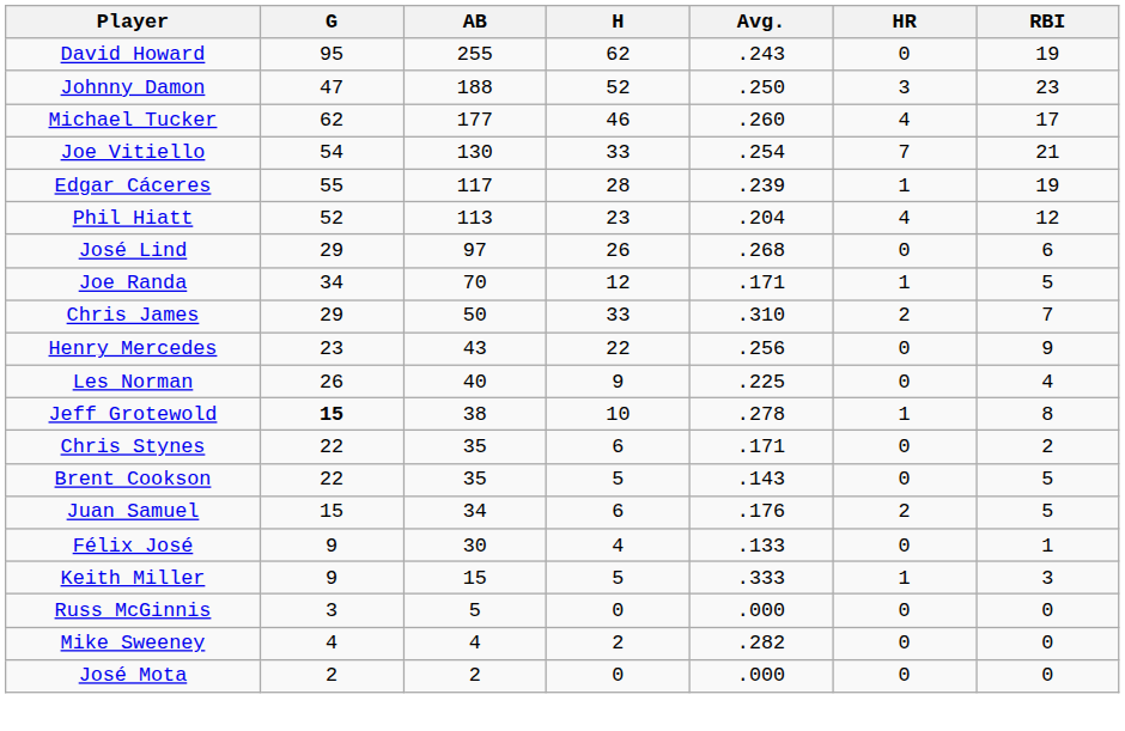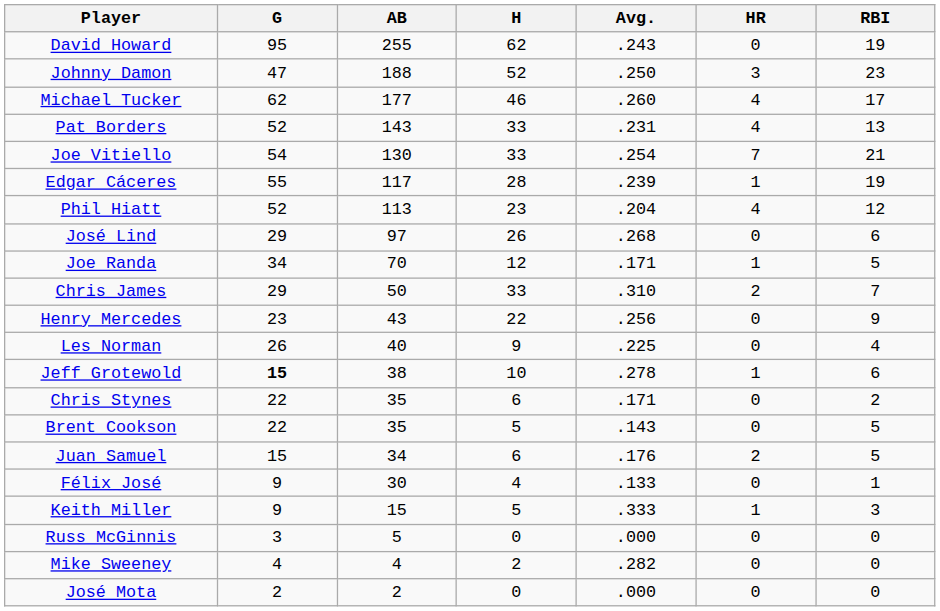 <table class="wikitable sortable">
 <tr>
 <th bgcolor="#DDDDFF" width="16%">Player</th>
 <th bgcolor="#DDDDFF" width="9%">G</th>
 <th bgcolor="#DDDDFF" width="9%">AB</th>
 <th bgcolor="#DDDDFF" width="9%">H</th>
 <th bgcolor="#DDDDFF" width="9%">Avg.</th>
 <th bgcolor="#DDDDFF" width="9%">HR</th>
 <th bgcolor="#DDDDFF" width="9%">RBI</th>
 </tr>
 <tr align="center">
 <td><a href='#'>David Howard</a></td>
 <td>95</td>
 <td>255</td>
 <td>62</td>
 <td>.243</td>
 <td>0</td>
 <td>19</td>
 </tr>
 <tr align=center>
 <td><a href='#'>Johnny Damon</a></td>
 <td>47</td>
 <td>188</td>
 <td>52</td>
 <td>.250</td>
 <td>3</td>
 <td>23</td>
 </tr>
 <tr align=center>
 <td><a href='#'>Michael Tucker</a></td>
 <td>62</td>
 <td>177</td>
 <td>46</td>
 <td>.260</td>
 <td>4</td>
 <td>17</td>
+</tr>
+<tr align=center>
+<td><a href='#'>Pat Borders</a></td>
+<td>52</td>
+<td>143</td>
+<td>33</td>
+<td>.231</td>
+<td>4</td>
+<td>13</td>
 </tr>
 <tr align=center>
 <td><a href='#'>Joe Vitiello</a></td>
 <td>54</td>
 <td>130</td>
 <td>33</td>
 <td>.254</td>
 <td>7</td>
 <td>21</td>
 </tr>
 <tr align=center>
 <td><a href='#'>Edgar Cáceres</a></td>
 <td>55</td>
 <td>117</td>
 <td>28</td>
 <td>.239</td>
 <td>1</td>
 <td>19</td>
 </tr>
 <tr align=center>
 <td><a href='#'>Phil Hiatt</a></td>
 <td>52</td>
 <td>113</td>
 <td>23</td>
 <td>.204</td>
 <td>4</td>
 <td>12</td>
 </tr>
 <tr align=center>
 <td><a href='#'>José Lind</a></td>
 <td>29</td>
 <td>97</td>
 <td>26</td>
 <td>.268</td>
 <td>0</td>
 <td>6</td>
 </tr>
 <tr align=center>
 <td><a href='#'>Joe Randa</a></td>
 <td>34</td>
 <td>70</td>
 <td>12</td>
 <td>.171</td>
 <td>1</td>
 <td>5</td>
 </tr>
 <tr align=center>
 <td><a href='#'>Chris James</a></td>
 <td>29</td>
 <td>50</td>
 <td>33</td>
 <td>.310</td>
 <td>2</td>
 <td>7</td>
 </tr>
 <tr align=center>
 <td><a href='#'>Henry Mercedes</a></td>
 <td>23</td>
 <td>43</td>
 <td>22</td>
 <td>.256</td>
 <td>0</td>
 <td>9</td>
 </tr>
 <tr align=center>
 <td><a href='#'>Les Norman</a></td>
 <td>26</td>
 <td>40</td>
 <td>9</td>
 <td>.225</td>
 <td>0</td>
 <td>4</td>
 </tr>
 <tr align=center>
 <td><a href='#'>Jeff Grotewold</a></td>
 <td><strong>15</strong></td>
 <td>38</td>
 <td>10</td>
 <td>.278</td>
 <td>1</td>
-<td>8</td>
+<td>6</td>
 </tr>
 <tr align=center>
 <td><a href='#'>Chris Stynes</a></td>
 <td>22</td>
 <td>35</td>
 <td>6</td>
 <td>.171</td>
 <td>0</td>
 <td>2</td>
 </tr>
 <tr align=center>
 <td><a href='#'>Brent Cookson</a></td>
 <td>22</td>
 <td>35</td>
 <td>5</td>
 <td>.143</td>
 <td>0</td>
 <td>5</td>
 </tr>
 <tr align=center>
 <td><a href='#'>Juan Samuel</a></td>
 <td>15</td>
 <td>34</td>
 <td>6</td>
 <td>.176</td>
 <td>2</td>
 <td>5</td>
 </tr>
 <tr align=center>
 <td><a href='#'>Félix José</a></td>
 <td>9</td>
 <td>30</td>
 <td>4</td>
 <td>.133</td>
 <td>0</td>
 <td>1</td>
 </tr>
 <tr align=center>
 <td><a href='#'>Keith Miller</a></td>
 <td>9</td>
 <td>15</td>
 <td>5</td>
 <td>.333</td>
 <td>1</td>
 <td>3</td>
 </tr>
 <tr align=center>
 <td><a href='#'>Russ McGinnis</a></td>
 <td>3</td>
 <td>5</td>
 <td>0</td>
 <td>.000</td>
 <td>0</td>
 <td>0</td>
 </tr>
 <tr align=center>
 <td><a href='#'>Mike Sweeney</a></td>
 <td>4</td>
 <td>4</td>
 <td>2</td>
 <td>.282</td>
 <td>0</td>
 <td>0</td>
 </tr>
 <tr align=center>
 <td><a href='#'>José Mota</a></td>
 <td>2</td>
 <td>2</td>
 <td>0</td>
 <td>.000</td>
 <td>0</td>
 <td>0</td>
 </tr>
 </table>
